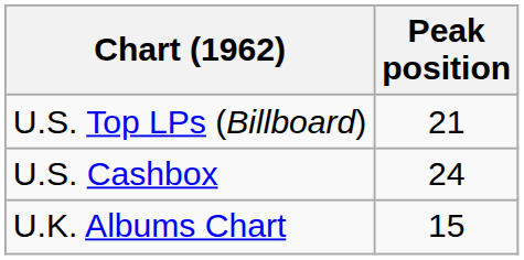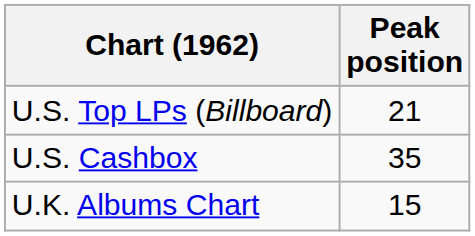 <table class="wikitable">
 <tr>
 <th>Chart (1962)</th>
 <th>Peak<br>position</th>
 </tr>
 <tr>
 <td>U.S. <a href='#'>Top LPs</a> (<em>Billboard</em>)</td>
 <td align="center">21</td>
 </tr>
 <tr>
 <td>U.S. <a href='#'>Cashbox</a></td>
-<td align="center">24</td>
+<td align="center">35</td>
 </tr>
 <tr>
 <td>U.K. <a href='#'>Albums Chart</a></td>
 <td align="center">15</td>
 </tr>
 </table>
